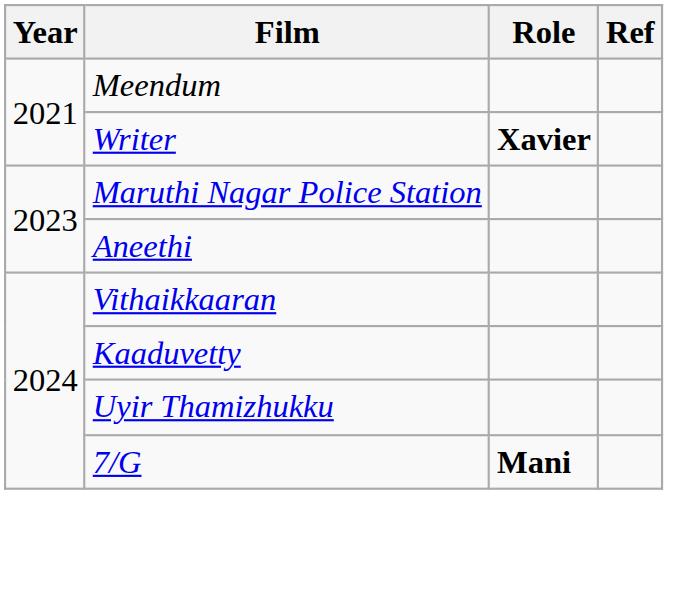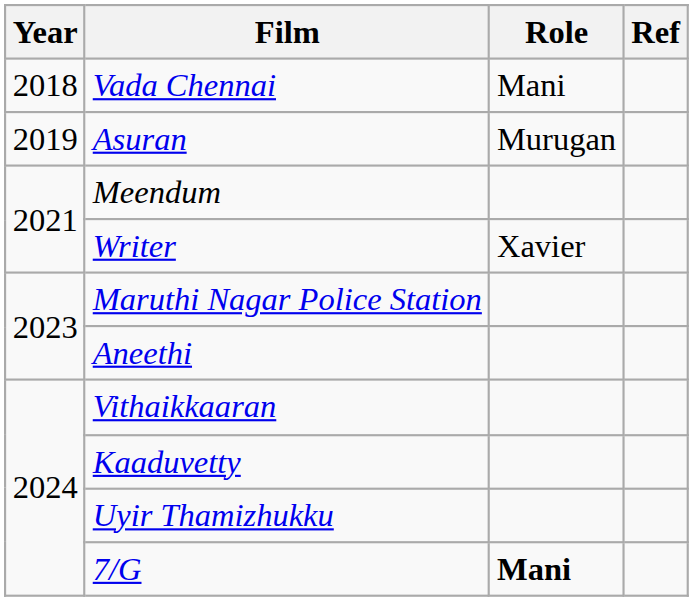 <table class="wikitable" style="font-size: 95%;">
 <tr>
 <th>Year</th>
 <th>Film</th>
 <th>Role</th>
 <th>Ref</th>
+</tr>
+<tr>
+<td>2018</td>
+<td><em><a href='#'>Vada Chennai</a></em></td>
+<td>Mani</td>
+<td></td>
+</tr>
+<tr>
+<td>2019</td>
+<td><em><a href='#'>Asuran</a></em></td>
+<td>Murugan</td>
+<td></td>
 </tr>
 <tr>
 <td rowspan="2">2021</td>
 <td><em>Meendum</em></td>
 <td></td>
 <td></td>
 </tr>
 <tr>
 <td><em><a href='#'>Writer</a></em></td>
-<td><strong>Xavier</strong></td>
+<td>Xavier</td>
 <td></td>
 </tr>
 <tr>
 <td rowspan="2">2023</td>
 <td><em><a href='#'>Maruthi Nagar Police Station</a></em></td>
 <td></td>
 <td></td>
 </tr>
 <tr>
 <td><em><a href='#'>Aneethi</a></em></td>
 <td></td>
 <td></td>
 </tr>
 <tr>
 <td rowspan="4">2024</td>
 <td><em><a href='#'>Vithaikkaaran</a></em></td>
 <td></td>
 <td></td>
 </tr>
 <tr>
 <td><em><a href='#'>Kaaduvetty</a></em></td>
 <td></td>
 <td></td>
 </tr>
 <tr>
 <td><em><a href='#'>Uyir Thamizhukku</a></em></td>
 <td></td>
 <td></td>
 </tr>
 <tr>
 <td><em><a href='#'>7/G</a></em></td>
 <td><strong>Mani</strong></td>
 <td></td>
 </tr>
 </table>
